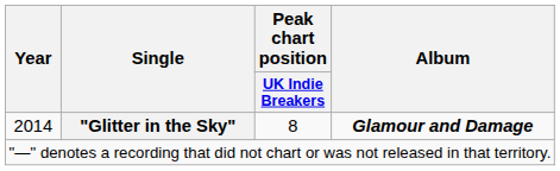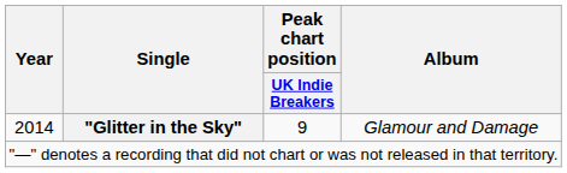 <table class="wikitable plainrowheaders" style="text-align:center;">
 <tr>
 <th scope="col" rowspan="2">Year</th>
 <th scope="col" rowspan="2">Single</th>
 <th scope="col">Peak chart position</th>
 <th scope="col" rowspan="2">Album</th>
 </tr>
 <tr>
 <th scope="col" style="width:3em;font-size:85%;"><a href='#'>UK Indie Breakers</a></th>
 </tr>
 <tr>
 <td>2014</td>
 <th scope="row">"Glitter in the Sky"</th>
-<td>8</td>
-<td><strong><em>Glamour and Damage</em></strong></td>
+<td>9</td>
+<td><em>Glamour and Damage</em></td>
 </tr>
 <tr>
 <td colspan="10" style="font-size:90%">"—" denotes a recording that did not chart or was not released in that territory.</td>
 </tr>
 </table>
